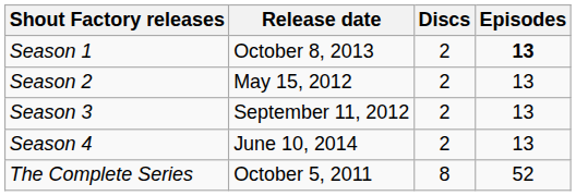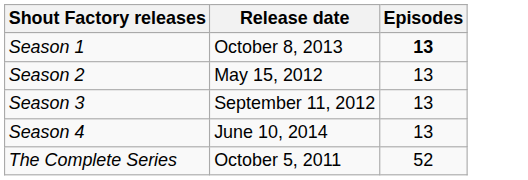 <table class="wikitable">
 <tr>
 <th>Shout Factory releases</th>
 <th style="text-align:center;">Release date</th>
-<th>Discs</th>
 <th>Episodes</th>
 </tr>
 <tr>
 <td><em>Season 1</em></td>
 <td>October 8, 2013</td>
-<td style="text-align:center;">2</td>
 <td style="text-align:center;"><strong>13</strong></td>
 </tr>
 <tr>
 <td><em>Season 2</em></td>
 <td>May 15, 2012</td>
-<td style="text-align:center;">2</td>
 <td style="text-align:center;">13</td>
 </tr>
 <tr>
 <td><em>Season 3</em></td>
 <td>September 11, 2012</td>
-<td style="text-align:center;">2</td>
 <td style="text-align:center;">13</td>
 </tr>
 <tr>
 <td><em>Season 4</em></td>
 <td>June 10, 2014</td>
-<td style="text-align:center;">2</td>
 <td style="text-align:center;">13</td>
 </tr>
 <tr>
 <td><em>The Complete Series</em></td>
 <td>October 5, 2011</td>
-<td style="text-align:center;">8</td>
 <td style="text-align:center;">52</td>
 </tr>
 </table>
